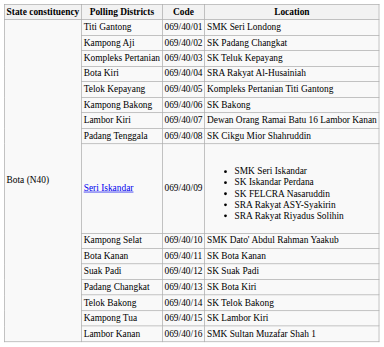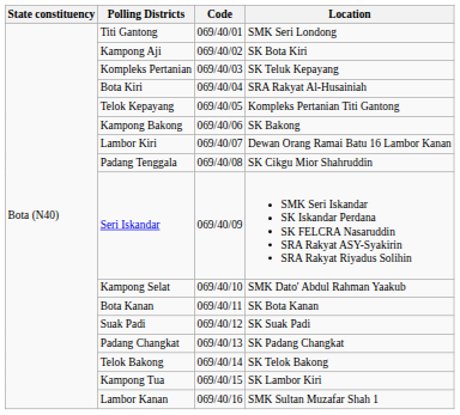 <table class="wikitable sortable mw-collapsible" style="white-space:nowrap;font-size:85%">
 <tr>
 <th>State constituency</th>
 <th>Polling Districts</th>
 <th>Code</th>
 <th>Location</th>
 </tr>
 <tr>
 <td rowspan="16">Bota (N40)</td>
 <td>Titi Gantong</td>
 <td>069/40/01</td>
 <td>SMK Seri Londong</td>
 </tr>
 <tr>
 <td>Kampong Aji</td>
 <td>069/40/02</td>
-<td>SK Padang Changkat</td>
+<td>SK Bota Kiri</td>
 </tr>
 <tr>
 <td>Kompleks Pertanian</td>
 <td>069/40/03</td>
 <td>SK Teluk Kepayang</td>
 </tr>
 <tr>
 <td>Bota Kiri</td>
 <td>069/40/04</td>
 <td>SRA Rakyat Al-Husainiah</td>
 </tr>
 <tr>
 <td>Telok Kepayang</td>
 <td>069/40/05</td>
 <td>Kompleks Pertanian Titi Gantong</td>
 </tr>
 <tr>
 <td>Kampong Bakong</td>
 <td>069/40/06</td>
 <td>SK Bakong</td>
 </tr>
 <tr>
 <td>Lambor Kiri</td>
 <td>069/40/07</td>
 <td>Dewan Orang Ramai Batu 16 Lambor Kanan</td>
 </tr>
 <tr>
 <td>Padang Tenggala</td>
 <td>069/40/08</td>
 <td>SK Cikgu Mior Shahruddin</td>
 </tr>
 <tr>
 <td><a href='#'>Seri Iskandar</a></td>
 <td>069/40/09</td>
 <td><br><ul><li>SMK Seri Iskandar</li><li>SK Iskandar Perdana</li><li>SK FELCRA Nasaruddin</li><li>SRA Rakyat ASY-Syakirin</li><li>SRA Rakyat Riyadus Solihin</li></ul></td>
 </tr>
 <tr>
 <td>Kampong Selat</td>
 <td>069/40/10</td>
 <td>SMK Dato' Abdul Rahman Yaakub</td>
 </tr>
 <tr>
 <td>Bota Kanan</td>
 <td>069/40/11</td>
 <td>SK Bota Kanan</td>
 </tr>
 <tr>
 <td>Suak Padi</td>
 <td>069/40/12</td>
 <td>SK Suak Padi</td>
 </tr>
 <tr>
 <td>Padang Changkat</td>
 <td>069/40/13</td>
-<td>SK Bota Kiri</td>
+<td>SK Padang Changkat</td>
 </tr>
 <tr>
 <td>Telok Bakong</td>
 <td>069/40/14</td>
 <td>SK Telok Bakong</td>
 </tr>
 <tr>
 <td>Kampong Tua</td>
 <td>069/40/15</td>
 <td>SK Lambor Kiri</td>
 </tr>
 <tr>
 <td>Lambor Kanan</td>
 <td>069/40/16</td>
 <td>SMK Sultan Muzafar Shah 1</td>
 </tr>
 </table>
